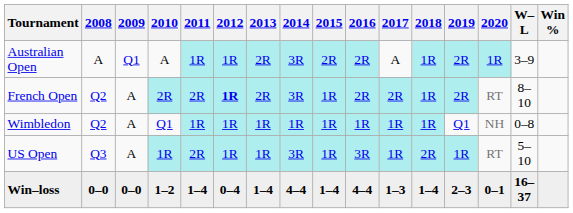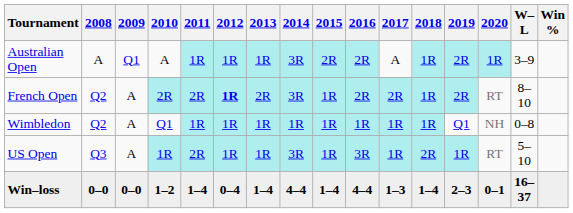 <table class=wikitable style=text-align:center>
 <tr>
 <th>Tournament</th>
 <th><a href='#'>2008</a></th>
 <th><a href='#'>2009</a></th>
 <th><a href='#'>2010</a></th>
 <th><a href='#'>2011</a></th>
 <th><a href='#'>2012</a></th>
 <th><a href='#'>2013</a></th>
 <th><a href='#'>2014</a></th>
 <th><a href='#'>2015</a></th>
 <th><a href='#'>2016</a></th>
 <th><a href='#'>2017</a></th>
 <th><a href='#'>2018</a></th>
 <th><a href='#'>2019</a></th>
 <th><a href='#'>2020</a></th>
 <th>W–L</th>
 <th>Win %</th>
 </tr>
 <tr>
 <td align=left><a href='#'>Australian Open</a></td>
 <td>A</td>
 <td><a href='#'>Q1</a></td>
 <td>A</td>
 <td bgcolor=afeeee><a href='#'>1R</a></td>
 <td bgcolor=afeeee><a href='#'>1R</a></td>
-<td bgcolor=afeeee><a href='#'>2R</a></td>
+<td bgcolor=afeeee><a href='#'>1R</a></td>
 <td bgcolor=afeeee><a href='#'>3R</a></td>
 <td bgcolor=afeeee><a href='#'>2R</a></td>
 <td bgcolor=afeeee><a href='#'>2R</a></td>
 <td>A</td>
 <td bgcolor=afeeee><a href='#'>1R</a></td>
 <td bgcolor=afeeee><a href='#'>2R</a></td>
 <td bgcolor=afeeee><a href='#'>1R</a></td>
 <td>3–9</td>
 <td></td>
 </tr>
 <tr>
 <td style=text-align:left><a href='#'>French Open</a></td>
 <td><a href='#'>Q2</a></td>
 <td>A</td>
 <td bgcolor=afeeee><a href='#'>2R</a></td>
 <td bgcolor=afeeee><a href='#'>2R</a></td>
 <td bgcolor=afeeee><strong><a href='#'>1R</a></strong></td>
 <td bgcolor=afeeee><a href='#'>2R</a></td>
 <td bgcolor=afeeee><a href='#'>3R</a></td>
 <td bgcolor=afeeee><a href='#'>1R</a></td>
 <td bgcolor=afeeee><a href='#'>2R</a></td>
 <td bgcolor=afeeee><a href='#'>2R</a></td>
 <td bgcolor=afeeee><a href='#'>1R</a></td>
 <td bgcolor=afeeee><a href='#'>2R</a></td>
 <td style="color:#767676;">RT</td>
 <td>8–10</td>
 <td></td>
 </tr>
 <tr>
 <td style=text-align:left><a href='#'>Wimbledon</a></td>
 <td><a href='#'>Q2</a></td>
 <td>A</td>
 <td><a href='#'>Q1</a></td>
 <td bgcolor=afeeee><a href='#'>1R</a></td>
 <td bgcolor=afeeee><a href='#'>1R</a></td>
 <td bgcolor=afeeee><a href='#'>1R</a></td>
 <td bgcolor=afeeee><a href='#'>1R</a></td>
 <td bgcolor=afeeee><a href='#'>1R</a></td>
 <td bgcolor=afeeee><a href='#'>1R</a></td>
 <td bgcolor=afeeee><a href='#'>1R</a></td>
 <td bgcolor=afeeee><a href='#'>1R</a></td>
 <td><a href='#'>Q1</a></td>
 <td style="color:#767676;">NH</td>
 <td>0–8</td>
 <td></td>
 </tr>
 <tr>
 <td style=text-align:left><a href='#'>US Open</a></td>
 <td><a href='#'>Q3</a></td>
 <td>A</td>
 <td bgcolor=afeeee><a href='#'>1R</a></td>
 <td bgcolor=afeeee><a href='#'>2R</a></td>
 <td bgcolor=afeeee><a href='#'>1R</a></td>
 <td bgcolor=afeeee><a href='#'>1R</a></td>
 <td bgcolor=afeeee><a href='#'>3R</a></td>
 <td bgcolor=afeeee><a href='#'>1R</a></td>
 <td bgcolor=afeeee><a href='#'>3R</a></td>
 <td bgcolor=afeeee><a href='#'>1R</a></td>
 <td bgcolor=afeeee><a href='#'>2R</a></td>
 <td bgcolor=afeeee><a href='#'>1R</a></td>
 <td style="color:#767676;">RT</td>
 <td>5–10</td>
 <td></td>
 </tr>
 <tr style="font-weight:bold; background:#efefef;">
 <td style=text-align:left>Win–loss</td>
 <td>0–0</td>
 <td>0–0</td>
 <td>1–2</td>
 <td>1–4</td>
 <td>0–4</td>
 <td>1–4</td>
 <td>4–4</td>
 <td>1–4</td>
 <td>4–4</td>
 <td>1–3</td>
 <td>1–4</td>
 <td>2–3</td>
 <td>0–1</td>
 <td>16–37</td>
 <td></td>
 </tr>
 </table>
